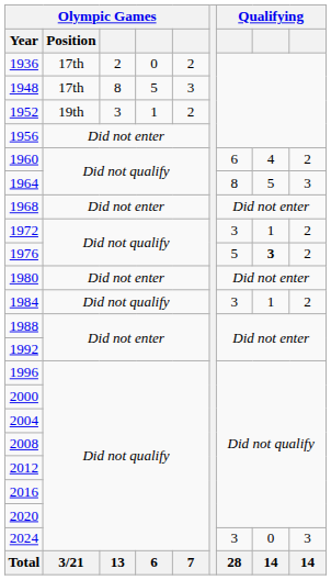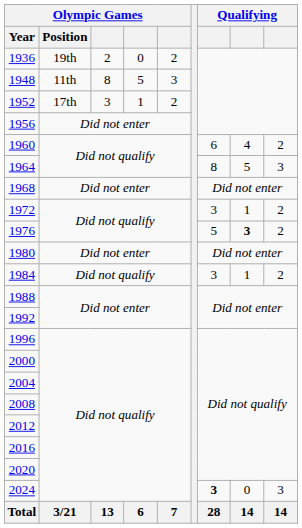 <table class="wikitable" style="text-align: center;font-size:90%;">
 <tr>
 <th colspan=5><a href='#'>Olympic Games</a></th>
 <th rowspan=24></th>
 <th colspan=3><a href='#'>Qualifying</a></th>
 </tr>
 <tr>
 <th>Year</th>
 <th>Position</th>
 <th width=30></th>
 <th width=30></th>
 <th width=30></th>
 <th width=30></th>
 <th width=30></th>
 <th width=30></th>
 </tr>
 <tr>
 <td> <a href='#'>1936</a></td>
-<td>17th</td>
+<td>19th</td>
 <td>2</td>
 <td>0</td>
 <td>2</td>
 </tr>
 <tr>
 <td> <a href='#'>1948</a></td>
-<td>17th</td>
+<td>11th</td>
 <td>8</td>
 <td>5</td>
 <td>3</td>
 </tr>
 <tr>
 <td> <a href='#'>1952</a></td>
-<td>19th</td>
+<td>17th</td>
 <td>3</td>
 <td>1</td>
 <td>2</td>
 </tr>
 <tr>
 <td> <a href='#'>1956</a></td>
 <td colspan=4><em>Did not enter</em></td>
 </tr>
 <tr>
 <td> <a href='#'>1960</a></td>
 <td colspan=4 rowspan=2><em>Did not qualify</em></td>
 <td>6</td>
 <td>4</td>
 <td>2</td>
 </tr>
 <tr>
 <td> <a href='#'>1964</a></td>
 <td>8</td>
 <td>5</td>
 <td>3</td>
 </tr>
 <tr>
 <td> <a href='#'>1968</a></td>
 <td colspan=4><em>Did not enter</em></td>
 <td colspan=3><em>Did not enter</em></td>
 </tr>
 <tr>
 <td> <a href='#'>1972</a></td>
 <td colspan=4 rowspan=2><em>Did not qualify</em></td>
 <td>3</td>
 <td>1</td>
 <td>2</td>
 </tr>
 <tr>
 <td> <a href='#'>1976</a></td>
 <td>5</td>
 <td><strong>3</strong></td>
 <td>2</td>
 </tr>
 <tr>
 <td> <a href='#'>1980</a></td>
 <td colspan=4><em>Did not enter</em></td>
 <td colspan=3><em>Did not enter</em></td>
 </tr>
 <tr>
 <td> <a href='#'>1984</a></td>
 <td colspan=4><em>Did not qualify</em></td>
 <td>3</td>
 <td>1</td>
 <td>2</td>
 </tr>
 <tr>
 <td> <a href='#'>1988</a></td>
 <td colspan=4 rowspan=2><em>Did not enter</em></td>
 <td colspan=3 rowspan=2><em>Did not enter</em></td>
 </tr>
 <tr>
 <td> <a href='#'>1992</a></td>
 </tr>
 <tr>
 <td> <a href='#'>1996</a></td>
 <td colspan=4 rowspan=8><em>Did not qualify</em></td>
 <td colspan=3 rowspan=7><em>Did not qualify</em></td>
 </tr>
 <tr>
 <td> <a href='#'>2000</a></td>
 </tr>
 <tr>
 <td> <a href='#'>2004</a></td>
 </tr>
 <tr>
 <td> <a href='#'>2008</a></td>
 </tr>
 <tr>
 <td> <a href='#'>2012</a></td>
 </tr>
 <tr>
 <td> <a href='#'>2016</a></td>
 </tr>
 <tr>
 <td> <a href='#'>2020</a></td>
 </tr>
 <tr>
 <td> <a href='#'>2024</a></td>
-<td>3</td>
+<td><strong>3</strong></td>
 <td>0</td>
 <td>3</td>
 </tr>
 <tr>
 <th>Total</th>
 <th>3/21</th>
 <th>13</th>
 <th>6</th>
 <th>7</th>
 <th>28</th>
 <th>14</th>
 <th>14</th>
 </tr>
 </table>
